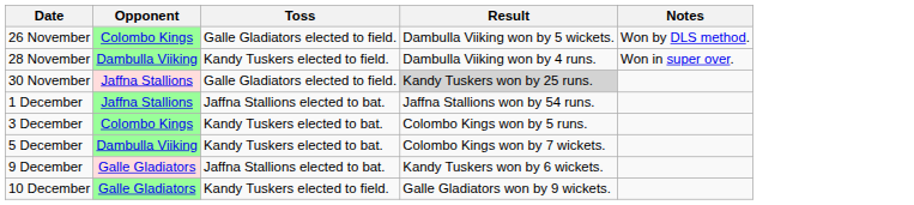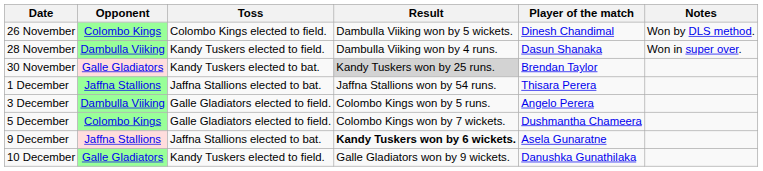 <table class="wikitable">
 <tr>
 <th>Date</th>
 <th>Opponent</th>
 <th>Toss</th>
 <th>Result</th>
+<th>Player of the match</th>
 <th>Notes</th>
 </tr>
 <tr>
 <td>26 November</td>
 <td style="background: #99FF99; text-align: center;"><a href='#'>Colombo Kings</a></td>
-<td>Galle Gladiators elected to field.</td>
+<td>Colombo Kings elected to field.</td>
 <td>Dambulla Viiking won by 5 wickets.</td>
+<td><a href='#'>Dinesh Chandimal</a></td>
 <td>Won by <a href='#'>DLS method</a>.</td>
 </tr>
 <tr>
 <td>28 November</td>
 <td style="background: #99FF99; text-align: center;"><a href='#'>Dambulla Viiking</a></td>
 <td>Kandy Tuskers elected to field.</td>
 <td>Dambulla Viiking won by 4 runs.</td>
+<td><a href='#'>Dasun Shanaka</a></td>
 <td>Won in <a href='#'>super over</a>.</td>
 </tr>
 <tr>
 <td>30 November</td>
-<td style="background: #FDD; text-align: center;"><a href='#'>Jaffna Stallions</a></td>
-<td>Galle Gladiators elected to field.</td>
+<td style="background: #FDD; text-align: center;"><a href='#'>Galle Gladiators</a></td>
+<td>Kandy Tuskers elected to bat.</td>
 <td style="background: lightgrey;">Kandy Tuskers won by 25 runs.</td>
+<td><a href='#'>Brendan Taylor</a></td>
 <td></td>
 </tr>
 <tr>
 <td>1 December</td>
 <td style="background: #99FF99; text-align: center;"><a href='#'>Jaffna Stallions</a></td>
 <td>Jaffna Stallions elected to bat.</td>
 <td>Jaffna Stallions won by 54 runs.</td>
+<td><a href='#'>Thisara Perera</a></td>
 <td></td>
 </tr>
 <tr>
 <td>3 December</td>
-<td style="background: #99FF99; text-align: center;"><a href='#'>Colombo Kings</a></td>
-<td>Kandy Tuskers elected to bat.</td>
+<td style="background: #99FF99; text-align: center;"><a href='#'>Dambulla Viiking</a></td>
+<td>Galle Gladiators elected to field.</td>
 <td>Colombo Kings won by 5 runs.</td>
+<td><a href='#'>Angelo Perera</a></td>
 <td></td>
 </tr>
 <tr>
 <td>5 December</td>
-<td style="background: #99FF99; text-align: center;"><a href='#'>Dambulla Viiking</a></td>
-<td>Kandy Tuskers elected to bat.</td>
+<td style="background: #99FF99; text-align: center;"><a href='#'>Colombo Kings</a></td>
+<td>Galle Gladiators elected to field.</td>
 <td>Colombo Kings won by 7 wickets.</td>
+<td><a href='#'>Dushmantha Chameera</a></td>
 <td></td>
 </tr>
 <tr>
 <td>9 December</td>
-<td style="background: #FDD; text-align: center;"><a href='#'>Galle Gladiators</a></td>
+<td style="background: #FDD; text-align: center;"><a href='#'>Jaffna Stallions</a></td>
 <td>Jaffna Stallions elected to bat.</td>
-<td>Kandy Tuskers won by 6 wickets.</td>
+<td><strong>Kandy Tuskers won by 6 wickets.</strong></td>
+<td><a href='#'>Asela Gunaratne</a></td>
 <td></td>
 </tr>
 <tr>
 <td>10 December</td>
 <td style="background: #99FF99; text-align: center;"><a href='#'>Galle Gladiators</a></td>
 <td>Kandy Tuskers elected to field.</td>
 <td>Galle Gladiators won by 9 wickets.</td>
+<td><a href='#'>Danushka Gunathilaka</a></td>
 <td></td>
 </tr>
 </table>
